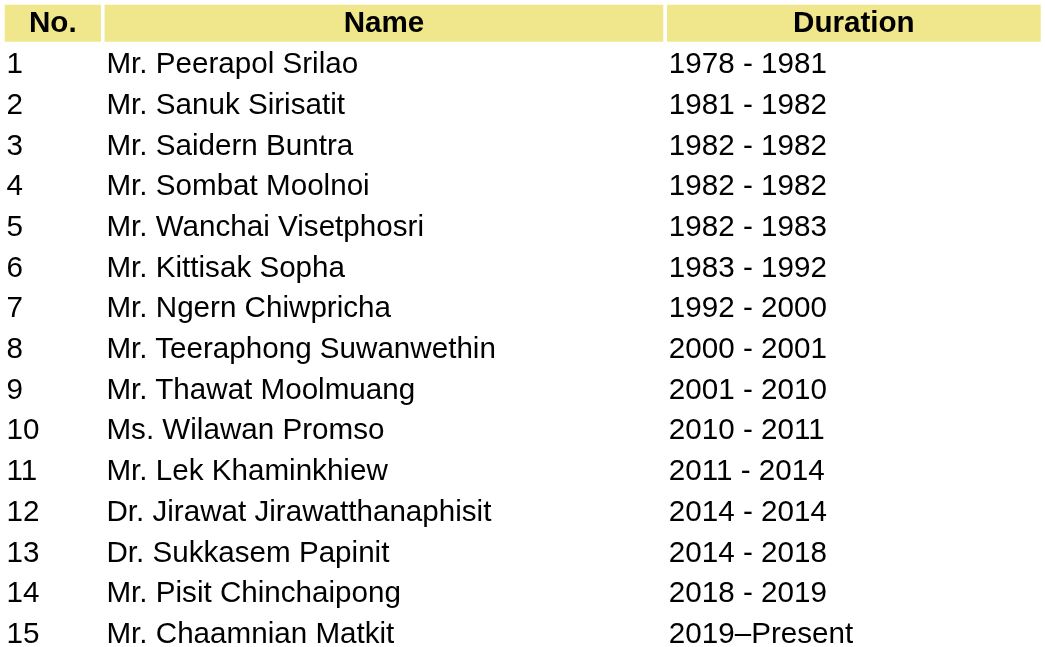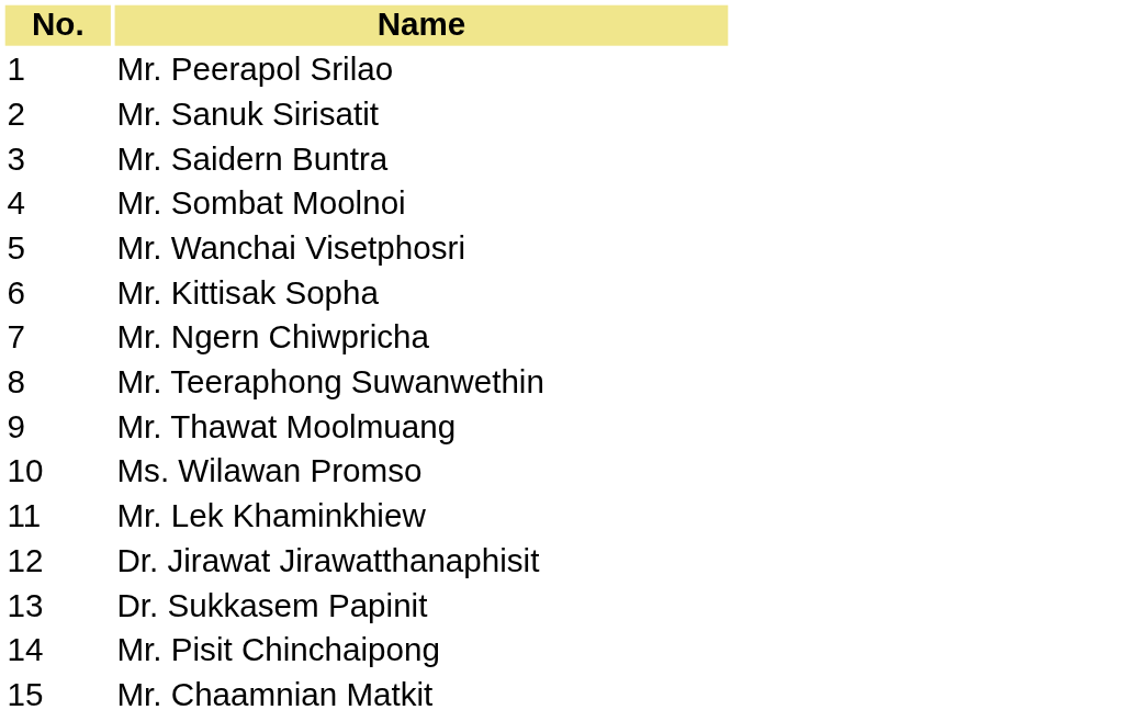 <table class="PrvPe0b">
 <tr>
 <th width="50" style="background: Khaki;text-align: center;">No.</th>
 <th width="300" style="background: Khaki;text-align: center;">Name</th>
-<th width="200" style="background: Khaki;text-align: center;">Duration</th>
 </tr>
 <tr>
 <td>1</td>
 <td>Mr. Peerapol Srilao</td>
-<td>1978 - 1981</td>
 </tr>
 <tr>
 <td>2</td>
 <td>Mr. Sanuk Sirisatit</td>
-<td>1981 - 1982</td>
 </tr>
 <tr>
 <td>3</td>
 <td>Mr. Saidern Buntra</td>
-<td>1982 - 1982</td>
 </tr>
 <tr>
 <td>4</td>
 <td>Mr. Sombat Moolnoi</td>
-<td>1982 - 1982</td>
 </tr>
 <tr>
 <td>5</td>
 <td>Mr. Wanchai Visetphosri</td>
-<td>1982 - 1983</td>
 </tr>
 <tr>
 <td>6</td>
 <td>Mr. Kittisak Sopha</td>
-<td>1983 - 1992</td>
 </tr>
 <tr>
 <td>7</td>
 <td>Mr. Ngern Chiwpricha</td>
-<td>1992 - 2000</td>
 </tr>
 <tr>
 <td>8</td>
 <td>Mr. Teeraphong Suwanwethin</td>
-<td>2000 - 2001</td>
 </tr>
 <tr>
 <td>9</td>
 <td>Mr. Thawat Moolmuang</td>
-<td>2001 - 2010</td>
 </tr>
 <tr>
 <td>10</td>
 <td>Ms. Wilawan Promso</td>
-<td>2010 - 2011</td>
 </tr>
 <tr>
 <td>11</td>
 <td>Mr. Lek Khaminkhiew</td>
-<td>2011 - 2014</td>
 </tr>
 <tr>
 <td>12</td>
 <td>Dr. Jirawat Jirawatthanaphisit</td>
-<td>2014 - 2014</td>
 </tr>
 <tr>
 <td>13</td>
 <td>Dr. Sukkasem Papinit</td>
-<td>2014 - 2018</td>
 </tr>
 <tr>
 <td>14</td>
 <td>Mr. Pisit Chinchaipong</td>
-<td>2018 - 2019</td>
 </tr>
 <tr>
 <td>15</td>
 <td>Mr. Chaamnian Matkit</td>
-<td>2019–Present</td>
 </tr>
 </table>
